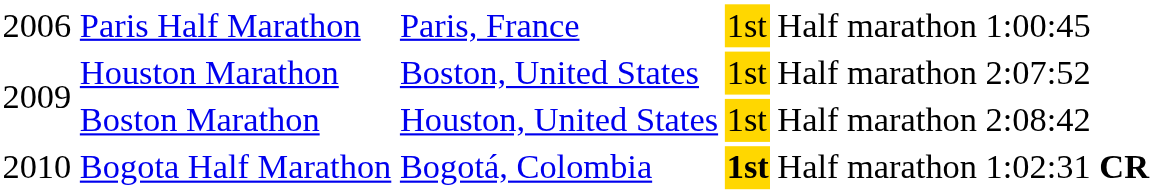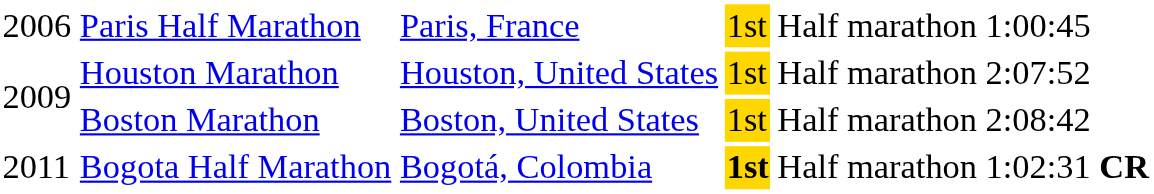 <table>
 <tr>
 <td>2006</td>
 <td><a href='#'>Paris Half Marathon</a></td>
 <td><a href='#'>Paris, France</a></td>
 <td bgcolor=gold>1st</td>
 <td>Half marathon</td>
 <td>1:00:45</td>
 </tr>
 <tr>
 <td rowspan=2>2009</td>
 <td><a href='#'>Houston Marathon</a></td>
-<td><a href='#'>Boston, United States</a></td>
+<td><a href='#'>Houston, United States</a></td>
 <td bgcolor=gold>1st</td>
 <td>Half marathon</td>
 <td>2:07:52</td>
 </tr>
 <tr>
 <td><a href='#'>Boston Marathon</a></td>
-<td><a href='#'>Houston, United States</a></td>
+<td><a href='#'>Boston, United States</a></td>
 <td bgcolor=gold>1st</td>
 <td>Half marathon</td>
 <td>2:08:42</td>
 </tr>
 <tr>
-<td>2010</td>
+<td>2011</td>
 <td><a href='#'>Bogota Half Marathon</a></td>
 <td><a href='#'>Bogotá, Colombia</a></td>
 <td bgcolor=gold><strong>1st</strong></td>
 <td>Half marathon</td>
 <td>1:02:31 <strong>CR</strong></td>
 </tr>
 <tr>
 </tr>
 </table>
